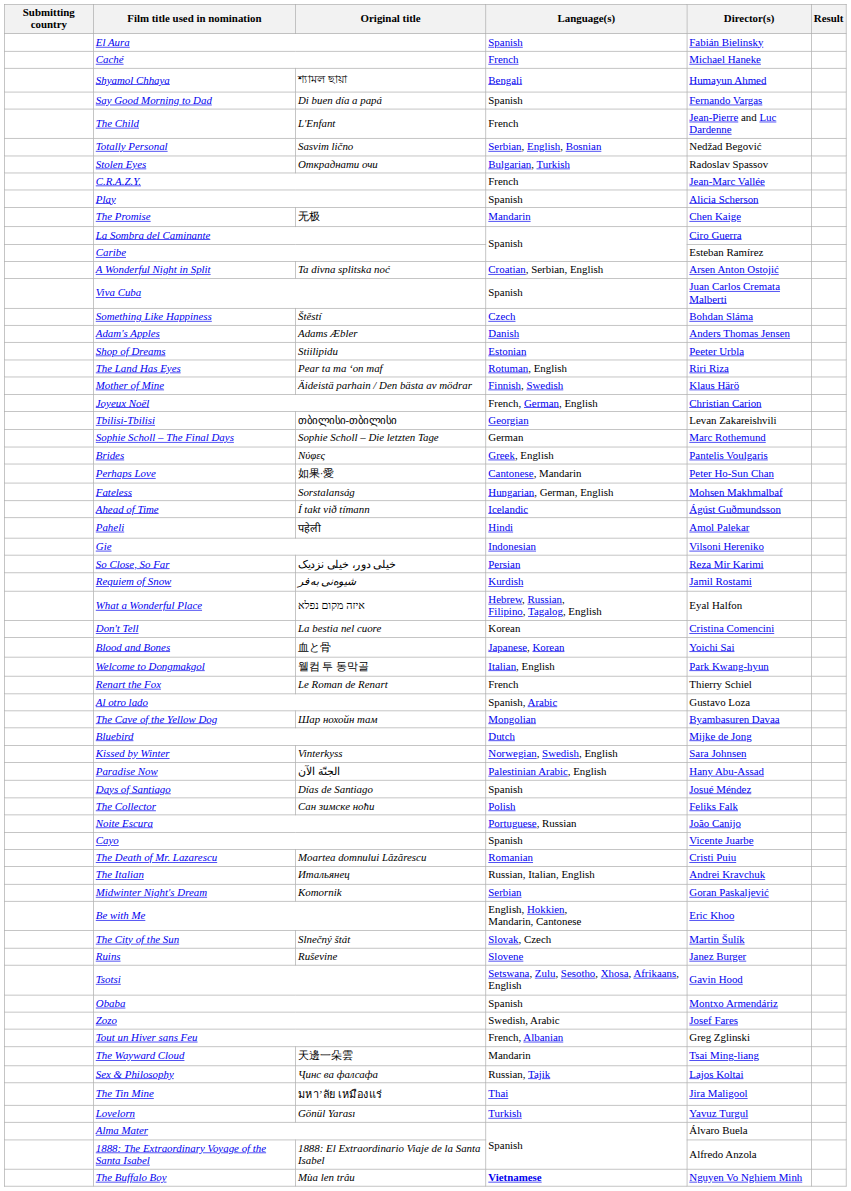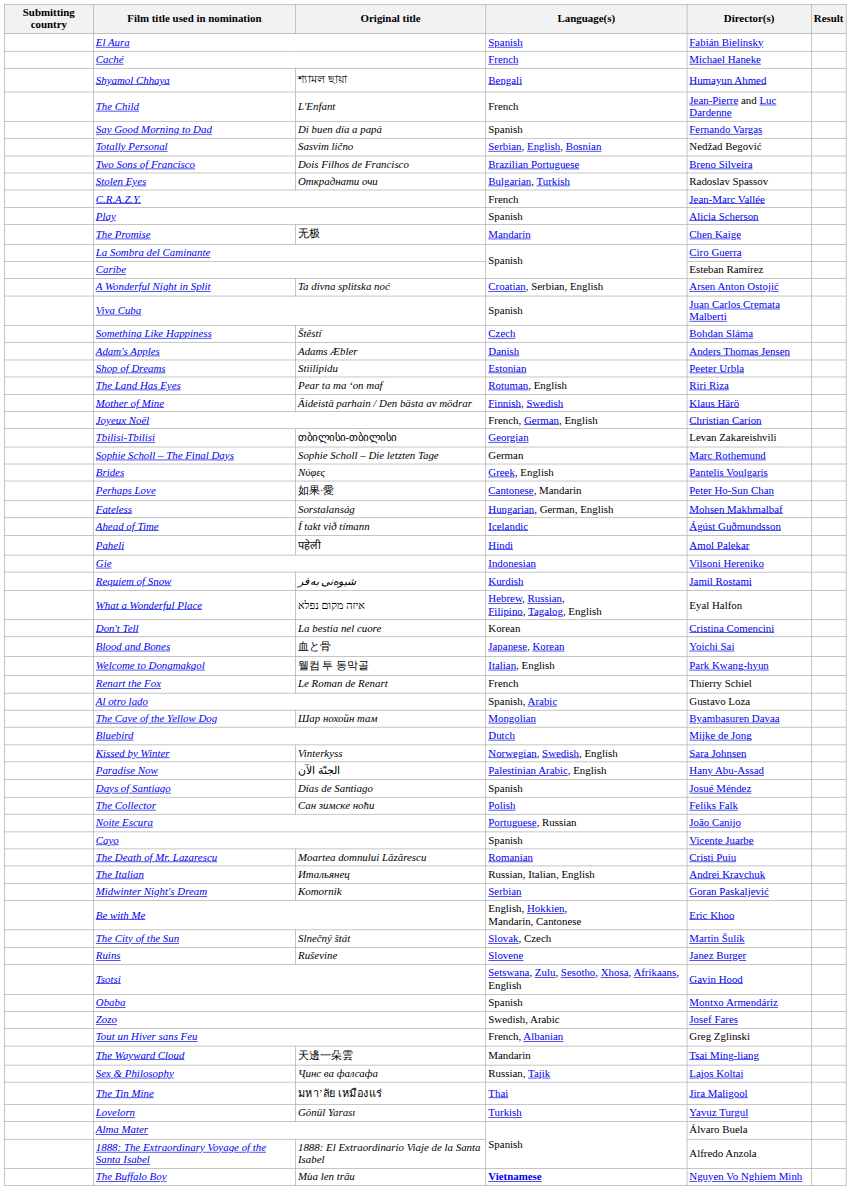 <table class="wikitable sortable" width="98%" style="background:#ffffff;">
 <tr>
 <th>Submitting country</th>
 <th>Film title used in nomination</th>
 <th>Original title</th>
 <th>Language(s)</th>
 <th>Director(s)</th>
 <th>Result</th>
 </tr>
 <tr>
 <td></td>
 <td colspan="2"><em><a href='#'>El Aura</a></em></td>
 <td><a href='#'>Spanish</a></td>
 <td><a href='#'>Fabián Bielinsky</a></td>
 <td></td>
 </tr>
 <tr>
 <td></td>
 <td colspan="2"><em><a href='#'>Caché</a></em></td>
 <td><a href='#'>French</a></td>
 <td><a href='#'>Michael Haneke</a></td>
 <td></td>
 </tr>
 <tr>
 <td></td>
 <td><em><a href='#'>Shyamol Chhaya</a></em></td>
 <td>শ্যামল ছায়া</td>
 <td><a href='#'>Bengali</a></td>
 <td><a href='#'>Humayun Ahmed</a></td>
 <td></td>
 </tr>
 <tr>
 <td></td>
+<td><em><a href='#'>The Child</a></em></td>
+<td><em>L'Enfant</em></td>
+<td>French</td>
+<td><a href='#'>Jean-Pierre</a> and <a href='#'>Luc Dardenne</a></td>
+<td></td>
+</tr>
+<tr>
+<td></td>
 <td><em><a href='#'>Say Good Morning to Dad</a></em></td>
 <td><em>Di buen día a papá</em></td>
 <td>Spanish</td>
 <td><a href='#'>Fernando Vargas</a></td>
 <td></td>
 </tr>
 <tr>
 <td></td>
-<td><em><a href='#'>The Child</a></em></td>
-<td><em>L'Enfant</em></td>
-<td>French</td>
-<td><a href='#'>Jean-Pierre</a> and <a href='#'>Luc Dardenne</a></td>
+<td><em><a href='#'>Totally Personal</a></em></td>
+<td><em>Sasvim lično</em></td>
+<td><a href='#'>Serbian</a>, <a href='#'>English</a>, <a href='#'>Bosnian</a></td>
+<td>Nedžad Begović</td>
 <td></td>
 </tr>
 <tr>
 <td></td>
-<td><em><a href='#'>Totally Personal</a></em></td>
-<td><em>Sasvim lično</em></td>
-<td><a href='#'>Serbian</a>, <a href='#'>English</a>, <a href='#'>Bosnian</a></td>
-<td>Nedžad Begović</td>
+<td><em><a href='#'>Two Sons of Francisco</a></em></td>
+<td><em>Dois Filhos de Francisco</em></td>
+<td><a href='#'>Brazilian Portuguese</a></td>
+<td><a href='#'>Breno Silveira</a></td>
 <td></td>
 </tr>
 <tr>
 <td></td>
 <td><em><a href='#'>Stolen Eyes</a></em></td>
 <td><em>Откраднати очи</em></td>
 <td><a href='#'>Bulgarian</a>, <a href='#'>Turkish</a></td>
 <td>Radoslav Spassov</td>
 <td></td>
 </tr>
 <tr>
 <td></td>
 <td colspan="2"><em><a href='#'>C.R.A.Z.Y.</a></em></td>
 <td>French</td>
 <td><a href='#'>Jean-Marc Vallée</a></td>
 <td></td>
 </tr>
 <tr>
 <td></td>
 <td colspan="2"><em><a href='#'>Play</a></em></td>
 <td>Spanish</td>
 <td><a href='#'>Alicia Scherson</a></td>
 <td></td>
 </tr>
 <tr>
 <td></td>
 <td><em><a href='#'>The Promise</a></em></td>
 <td>无极</td>
 <td><a href='#'>Mandarin</a></td>
 <td><a href='#'>Chen Kaige</a></td>
 <td></td>
 </tr>
 <tr>
 <td></td>
 <td colspan="2"><em><a href='#'>La Sombra del Caminante</a></em></td>
 <td rowspan="2">Spanish</td>
 <td><a href='#'>Ciro Guerra</a></td>
 <td></td>
 </tr>
 <tr>
 <td></td>
 <td colspan="2"><em><a href='#'>Caribe</a></em></td>
 <td>Esteban Ramírez</td>
 <td></td>
 </tr>
 <tr>
 <td></td>
 <td><em><a href='#'>A Wonderful Night in Split</a></em></td>
 <td><em>Ta divna splitska noć</em></td>
 <td><a href='#'>Croatian</a>, Serbian, English</td>
 <td><a href='#'>Arsen Anton Ostojić</a></td>
 <td></td>
 </tr>
 <tr>
 <td></td>
 <td colspan="2"><em><a href='#'>Viva Cuba</a></em></td>
 <td>Spanish</td>
 <td><a href='#'>Juan Carlos Cremata Malberti</a></td>
 <td></td>
 </tr>
 <tr>
 <td></td>
 <td><em><a href='#'>Something Like Happiness</a></em></td>
 <td><em>Štěstí</em></td>
 <td><a href='#'>Czech</a></td>
 <td><a href='#'>Bohdan Sláma</a></td>
 <td></td>
 </tr>
 <tr>
 <td></td>
 <td><em><a href='#'>Adam's Apples</a></em></td>
 <td><em>Adams Æbler</em></td>
 <td><a href='#'>Danish</a></td>
 <td><a href='#'>Anders Thomas Jensen</a></td>
 <td></td>
 </tr>
 <tr>
 <td></td>
 <td><em><a href='#'>Shop of Dreams</a></em></td>
 <td><em>Stiilipidu</em></td>
 <td><a href='#'>Estonian</a></td>
 <td><a href='#'>Peeter Urbla</a></td>
 <td></td>
 </tr>
 <tr>
 <td></td>
 <td><em><a href='#'>The Land Has Eyes</a></em></td>
 <td><em>Pear ta ma ʻon maf</em></td>
 <td><a href='#'>Rotuman</a>, English</td>
 <td><a href='#'>Riri Riza</a></td>
 <td></td>
 </tr>
 <tr>
 <td></td>
 <td><em><a href='#'>Mother of Mine</a></em></td>
 <td><em>Äideistä parhain / Den bästa av mödrar</em></td>
 <td><a href='#'>Finnish</a>, <a href='#'>Swedish</a></td>
 <td><a href='#'>Klaus Härö</a></td>
 <td></td>
 </tr>
 <tr>
 <td></td>
 <td colspan="2"><em><a href='#'>Joyeux Noël</a></em></td>
 <td>French, <a href='#'>German</a>, English</td>
 <td><a href='#'>Christian Carion</a></td>
 <td></td>
 </tr>
 <tr>
 <td></td>
 <td><em><a href='#'>Tbilisi-Tbilisi</a></em></td>
 <td>თბილისი-თბილისი</td>
 <td><a href='#'>Georgian</a></td>
 <td>Levan Zakareishvili</td>
 <td></td>
 </tr>
 <tr>
 <td></td>
 <td><em><a href='#'>Sophie Scholl – The Final Days</a></em></td>
 <td><em>Sophie Scholl – Die letzten Tage</em></td>
 <td>German</td>
 <td><a href='#'>Marc Rothemund</a></td>
 <td></td>
 </tr>
 <tr>
 <td></td>
 <td><em><a href='#'>Brides</a></em></td>
 <td><em>Νύφες</em></td>
 <td><a href='#'>Greek</a>, English</td>
 <td><a href='#'>Pantelis Voulgaris</a></td>
 <td></td>
 </tr>
 <tr>
 <td></td>
 <td><em><a href='#'>Perhaps Love</a></em></td>
 <td>如果·愛</td>
 <td><a href='#'>Cantonese</a>, Mandarin</td>
 <td><a href='#'>Peter Ho-Sun Chan</a></td>
 <td></td>
 </tr>
 <tr>
 <td></td>
 <td><em><a href='#'>Fateless</a></em></td>
 <td><em>Sorstalanság</em></td>
 <td><a href='#'>Hungarian</a>, German, English</td>
 <td><a href='#'>Mohsen Makhmalbaf</a></td>
 <td></td>
 </tr>
 <tr>
 <td></td>
 <td><em><a href='#'>Ahead of Time</a></em></td>
 <td><em>Í takt við tímann</em></td>
 <td><a href='#'>Icelandic</a></td>
 <td><a href='#'>Ágúst Guðmundsson</a></td>
 <td></td>
 </tr>
 <tr>
 <td></td>
 <td><em><a href='#'>Paheli</a></em></td>
 <td>पहेली</td>
 <td><a href='#'>Hindi</a></td>
 <td><a href='#'>Amol Palekar</a></td>
 <td></td>
 </tr>
 <tr>
 <td></td>
 <td colspan="2"><em><a href='#'>Gie</a></em></td>
 <td><a href='#'>Indonesian</a></td>
 <td><a href='#'>Vilsoni Hereniko</a></td>
-<td></td>
-</tr>
-<tr>
-<td></td>
-<td><em><a href='#'>So Close, So Far</a></em></td>
-<td>خیلی دور، خیلی نزدیک</td>
-<td><a href='#'>Persian</a></td>
-<td><a href='#'>Reza Mir Karimi</a></td>
 <td></td>
 </tr>
 <tr>
 <td></td>
 <td><em><a href='#'>Requiem of Snow</a></em></td>
 <td><em>شیوەنی بەفر</em></td>
 <td><a href='#'>Kurdish</a></td>
 <td><a href='#'>Jamil Rostami</a></td>
 <td></td>
 </tr>
 <tr>
 <td></td>
 <td><em><a href='#'>What a Wonderful Place</a></em></td>
 <td>איזה מקום נפלא</td>
 <td><a href='#'>Hebrew</a>, <a href='#'>Russian</a>,<br><a href='#'>Filipino</a>, <a href='#'>Tagalog</a>, English</td>
 <td>Eyal Halfon</td>
 <td></td>
 </tr>
 <tr>
 <td></td>
 <td><em><a href='#'>Don't Tell</a></em></td>
 <td><em>La bestia nel cuore</em></td>
 <td>Korean</td>
 <td><a href='#'>Cristina Comencini</a></td>
 <td></td>
 </tr>
 <tr>
 <td></td>
 <td><em><a href='#'>Blood and Bones</a></em></td>
 <td>血と骨</td>
 <td><a href='#'>Japanese</a>, <a href='#'>Korean</a></td>
 <td><a href='#'>Yoichi Sai</a></td>
 <td></td>
 </tr>
 <tr>
 <td></td>
 <td><em><a href='#'>Welcome to Dongmakgol</a></em></td>
 <td>웰컴 투 동막골</td>
 <td><a href='#'>Italian</a>, English</td>
 <td><a href='#'>Park Kwang-hyun</a></td>
 <td></td>
 </tr>
 <tr>
 <td></td>
 <td><em><a href='#'>Renart the Fox</a></em></td>
 <td><em>Le Roman de Renart</em></td>
 <td>French</td>
 <td>Thierry Schiel</td>
 <td></td>
 </tr>
 <tr>
 <td></td>
 <td colspan="2"><em><a href='#'>Al otro lado</a></em></td>
 <td>Spanish, <a href='#'>Arabic</a></td>
 <td>Gustavo Loza</td>
 <td></td>
 </tr>
 <tr>
 <td></td>
 <td><em><a href='#'>The Cave of the Yellow Dog</a></em></td>
 <td><em>Шар нохойн там</em></td>
 <td><a href='#'>Mongolian</a></td>
 <td><a href='#'>Byambasuren Davaa</a></td>
 <td></td>
 </tr>
 <tr>
 <td></td>
 <td colspan="2"><em><a href='#'>Bluebird</a></em></td>
 <td><a href='#'>Dutch</a></td>
 <td><a href='#'>Mijke de Jong</a></td>
 <td></td>
 </tr>
 <tr>
 <td></td>
 <td><em><a href='#'>Kissed by Winter</a></em></td>
 <td><em>Vinterkyss</em></td>
 <td><a href='#'>Norwegian</a>, <a href='#'>Swedish</a>, English</td>
 <td><a href='#'>Sara Johnsen</a></td>
 <td></td>
 </tr>
 <tr>
 <td></td>
 <td><em><a href='#'>Paradise Now</a></em></td>
 <td>الجنّة الآن</td>
 <td><a href='#'>Palestinian Arabic</a>, English</td>
 <td><a href='#'>Hany Abu-Assad</a></td>
 <td></td>
 </tr>
 <tr>
 <td></td>
 <td><em><a href='#'>Days of Santiago</a></em></td>
 <td><em>Días de Santiago</em></td>
 <td>Spanish</td>
 <td><a href='#'>Josué Méndez</a></td>
 <td></td>
 </tr>
 <tr>
 <td></td>
 <td><em><a href='#'>The Collector</a></em></td>
 <td><em>Сан зимске ноћи</em></td>
 <td><a href='#'>Polish</a></td>
 <td><a href='#'>Feliks Falk</a></td>
 <td></td>
 </tr>
 <tr>
 <td></td>
 <td colspan="2"><em><a href='#'>Noite Escura</a></em></td>
 <td><a href='#'>Portuguese</a>, Russian</td>
 <td><a href='#'>João Canijo</a></td>
 <td></td>
 </tr>
 <tr>
 <td></td>
 <td colspan="2"><em><a href='#'>Cayo</a></em></td>
 <td>Spanish</td>
 <td><a href='#'>Vicente Juarbe</a></td>
 <td></td>
 </tr>
 <tr>
 <td></td>
 <td><em><a href='#'>The Death of Mr. Lazarescu</a></em></td>
 <td><em>Moartea domnului Lăzărescu</em></td>
 <td><a href='#'>Romanian</a></td>
 <td><a href='#'>Cristi Puiu</a></td>
 <td></td>
 </tr>
 <tr>
 <td></td>
 <td><em><a href='#'>The Italian</a></em></td>
 <td><em>Итальянец</em></td>
 <td>Russian, Italian, English</td>
 <td><a href='#'>Andrei Kravchuk</a></td>
 <td></td>
 </tr>
 <tr>
 <td></td>
 <td><em><a href='#'>Midwinter Night's Dream</a></em></td>
 <td><em>Komornik</em></td>
 <td><a href='#'>Serbian</a></td>
 <td><a href='#'>Goran Paskaljević</a></td>
 <td></td>
 </tr>
 <tr>
 <td></td>
 <td colspan="2"><em><a href='#'>Be with Me</a></em></td>
 <td>English, <a href='#'>Hokkien</a>,<br>Mandarin, Cantonese</td>
 <td><a href='#'>Eric Khoo</a></td>
 <td></td>
 </tr>
 <tr>
 <td></td>
 <td><em><a href='#'>The City of the Sun</a></em></td>
 <td><em>Slnečný štát</em></td>
 <td><a href='#'>Slovak</a>, Czech</td>
 <td><a href='#'>Martin Šulík</a></td>
 <td></td>
 </tr>
 <tr>
 <td></td>
 <td><em><a href='#'>Ruins</a></em></td>
 <td><em>Ruševine</em></td>
 <td><a href='#'>Slovene</a></td>
 <td><a href='#'>Janez Burger</a></td>
 <td></td>
 </tr>
 <tr>
 <td></td>
 <td colspan="2"><em><a href='#'>Tsotsi</a></em></td>
 <td><a href='#'>Setswana</a>, <a href='#'>Zulu</a>, <a href='#'>Sesotho</a>, <a href='#'>Xhosa</a>, <a href='#'>Afrikaans</a>, English</td>
 <td><a href='#'>Gavin Hood</a></td>
 <td></td>
 </tr>
 <tr>
 <td></td>
 <td colspan="2"><em><a href='#'>Obaba</a></em></td>
 <td>Spanish</td>
 <td><a href='#'>Montxo Armendáriz</a></td>
 <td></td>
 </tr>
 <tr>
 <td></td>
 <td colspan="2"><em><a href='#'>Zozo</a></em></td>
 <td>Swedish, Arabic</td>
 <td><a href='#'>Josef Fares</a></td>
 <td></td>
 </tr>
 <tr>
 <td></td>
 <td colspan="2"><em><a href='#'>Tout un Hiver sans Feu</a></em></td>
 <td>French, <a href='#'>Albanian</a></td>
 <td>Greg Zglinski</td>
 <td></td>
 </tr>
 <tr>
 <td></td>
 <td><em><a href='#'>The Wayward Cloud</a></em></td>
 <td>天邊一朵雲</td>
 <td>Mandarin</td>
 <td><a href='#'>Tsai Ming-liang</a></td>
 <td></td>
 </tr>
 <tr>
 <td></td>
 <td><em><a href='#'>Sex & Philosophy</a></em></td>
 <td><em>Ҷинс ва фалсафа</em></td>
 <td>Russian, <a href='#'>Tajik</a></td>
 <td><a href='#'>Lajos Koltai</a></td>
 <td></td>
 </tr>
 <tr>
 <td></td>
 <td><em><a href='#'>The Tin Mine</a></em></td>
 <td>มหา’ลัย เหมืองแร่</td>
 <td><a href='#'>Thai</a></td>
 <td><a href='#'>Jira Maligool</a></td>
 <td></td>
 </tr>
 <tr>
 <td></td>
 <td><em><a href='#'>Lovelorn</a></em></td>
 <td><em>Gönül Yarası</em></td>
 <td><a href='#'>Turkish</a></td>
 <td><a href='#'>Yavuz Turgul</a></td>
 <td></td>
 </tr>
 <tr>
 <td></td>
 <td colspan="2"><em><a href='#'>Alma Mater</a></em></td>
 <td rowspan="2">Spanish</td>
 <td>Álvaro Buela</td>
 <td></td>
 </tr>
 <tr>
 <td></td>
 <td><em><a href='#'>1888: The Extraordinary Voyage of the Santa Isabel</a></em></td>
 <td><em>1888: El Extraordinario Viaje de la Santa Isabel</em></td>
 <td>Alfredo Anzola</td>
 <td></td>
 </tr>
 <tr>
 <td></td>
 <td><em><a href='#'>The Buffalo Boy</a></em></td>
 <td><em>Mùa len trâu</em></td>
 <td><strong><a href='#'>Vietnamese</a></strong></td>
 <td><a href='#'>Nguyen Vo Nghiem Minh</a></td>
 <td></td>
 </tr>
 </table>
